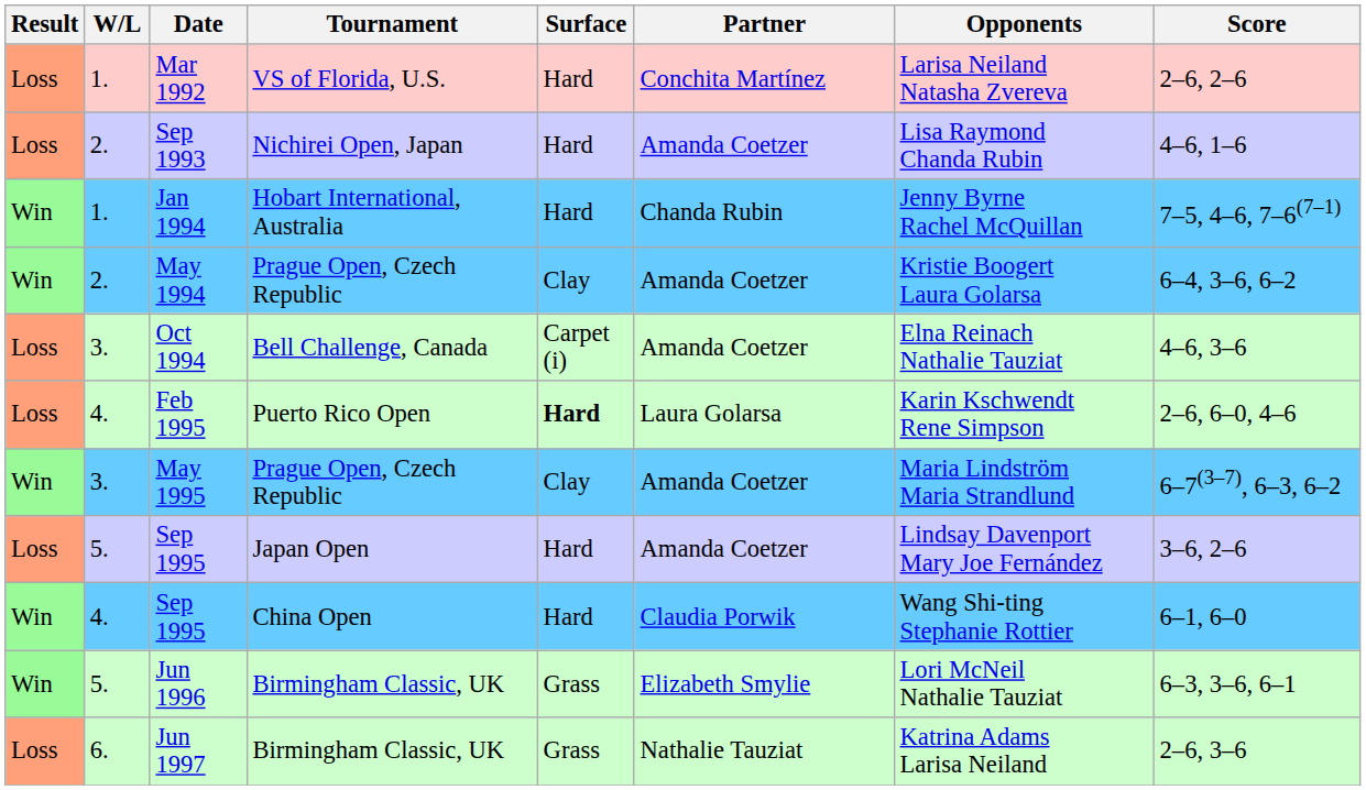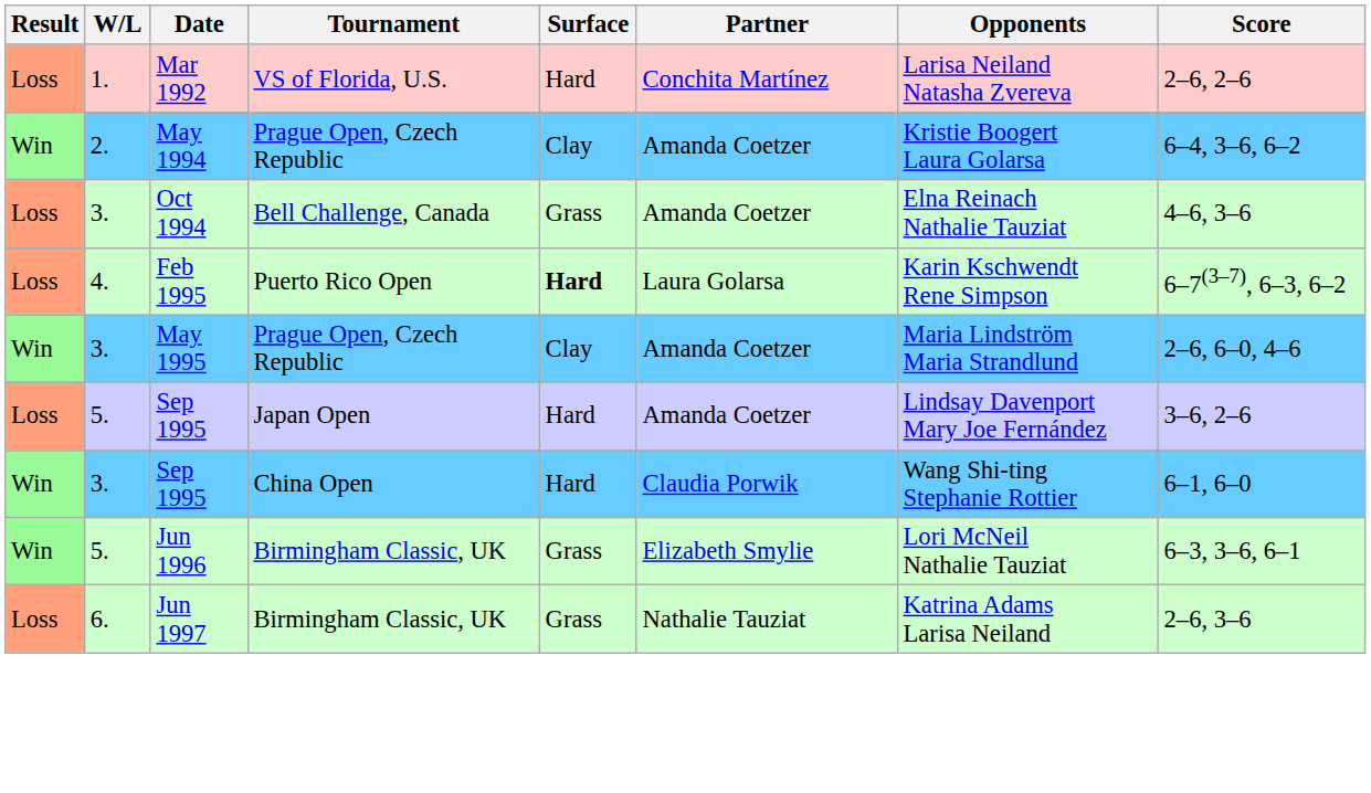 <table class="sortable wikitable">
 <tr>
 <th>Result</th>
 <th style="width:35px" class="unsortable">W/L</th>
 <th style="width:55px">Date</th>
 <th style="width:180px">Tournament</th>
 <th style="width:55px">Surface</th>
 <th style="width:160px">Partner</th>
 <th style="width:160px">Opponents</th>
 <th style="width:125px" class="unsortable">Score</th>
 </tr>
 <tr style="background:#fcc;">
 <td style="background:#ffa07a;">Loss</td>
 <td>1.</td>
 <td><a href='#'>Mar 1992</a></td>
 <td><a href='#'>VS of Florida</a>, U.S.</td>
 <td>Hard</td>
 <td> <a href='#'>Conchita Martínez</a></td>
 <td> <a href='#'>Larisa Neiland</a> <br>  <a href='#'>Natasha Zvereva</a></td>
 <td>2–6, 2–6</td>
 </tr>
-<tr style="background:#ccf;">
-<td style="background:#ffa07a;">Loss</td>
-<td>2.</td>
-<td><a href='#'>Sep 1993</a></td>
-<td><a href='#'>Nichirei Open</a>, Japan</td>
-<td>Hard</td>
-<td> <a href='#'>Amanda Coetzer</a></td>
-<td> <a href='#'>Lisa Raymond</a> <br>  <a href='#'>Chanda Rubin</a></td>
-<td>4–6, 1–6</td>
-</tr>
-<tr style="background:#6cf;">
-<td style="background:#98fb98;">Win</td>
-<td>1.</td>
-<td><a href='#'>Jan 1994</a></td>
-<td><a href='#'>Hobart International</a>, Australia</td>
-<td>Hard</td>
-<td> Chanda Rubin</td>
-<td> <a href='#'>Jenny Byrne</a> <br>  <a href='#'>Rachel McQuillan</a></td>
-<td>7–5, 4–6, 7–6<sup>(7–1)</sup></td>
-</tr>
 <tr style="background:#6cf;">
 <td style="background:#98fb98;">Win</td>
 <td>2.</td>
 <td><a href='#'>May 1994</a></td>
 <td><a href='#'>Prague Open</a>, Czech Republic</td>
 <td>Clay</td>
 <td> Amanda Coetzer</td>
 <td> <a href='#'>Kristie Boogert</a> <br>  <a href='#'>Laura Golarsa</a></td>
 <td>6–4, 3–6, 6–2</td>
 </tr>
 <tr style="background:#cfc;">
 <td style="background:#ffa07a;">Loss</td>
 <td>3.</td>
 <td><a href='#'>Oct 1994</a></td>
 <td><a href='#'>Bell Challenge</a>, Canada</td>
-<td>Carpet (i)</td>
+<td>Grass</td>
 <td> Amanda Coetzer</td>
 <td> <a href='#'>Elna Reinach</a> <br>  <a href='#'>Nathalie Tauziat</a></td>
 <td>4–6, 3–6</td>
 </tr>
 <tr style="background:#cfc;">
 <td style="background:#ffa07a;">Loss</td>
 <td>4.</td>
 <td><a href='#'>Feb 1995</a></td>
 <td>Puerto Rico Open</td>
 <td><strong>Hard</strong></td>
 <td> Laura Golarsa</td>
 <td> <a href='#'>Karin Kschwendt</a> <br>  <a href='#'>Rene Simpson</a></td>
-<td>2–6, 6–0, 4–6</td>
+<td>6–7<sup>(3–7)</sup>, 6–3, 6–2</td>
 </tr>
 <tr style="background:#6cf;">
 <td style="background:#98fb98;">Win</td>
 <td>3.</td>
 <td><a href='#'>May 1995</a></td>
 <td><a href='#'>Prague Open</a>, Czech Republic</td>
 <td>Clay</td>
 <td> Amanda Coetzer</td>
 <td> <a href='#'>Maria Lindström</a> <br>  <a href='#'>Maria Strandlund</a></td>
-<td>6–7<sup>(3–7)</sup>, 6–3, 6–2</td>
+<td>2–6, 6–0, 4–6</td>
 </tr>
 <tr style="background:#ccf;">
 <td style="background:#ffa07a;">Loss</td>
 <td>5.</td>
 <td><a href='#'>Sep 1995</a></td>
 <td>Japan Open</td>
 <td>Hard</td>
 <td> Amanda Coetzer</td>
 <td> <a href='#'>Lindsay Davenport</a> <br>  <a href='#'>Mary Joe Fernández</a></td>
 <td>3–6, 2–6</td>
 </tr>
 <tr style="background:#6cf;">
 <td style="background:#98fb98;">Win</td>
-<td>4.</td>
+<td>3.</td>
 <td><a href='#'>Sep 1995</a></td>
 <td>China Open</td>
 <td>Hard</td>
 <td> <a href='#'>Claudia Porwik</a></td>
 <td> Wang Shi-ting <br>  <a href='#'>Stephanie Rottier</a></td>
 <td>6–1, 6–0</td>
 </tr>
 <tr style="background:#cfc;">
 <td style="background:#98fb98;">Win</td>
 <td>5.</td>
 <td><a href='#'>Jun 1996</a></td>
 <td><a href='#'>Birmingham Classic</a>, UK</td>
 <td>Grass</td>
 <td> <a href='#'>Elizabeth Smylie</a></td>
 <td> <a href='#'>Lori McNeil</a> <br>  Nathalie Tauziat</td>
 <td>6–3, 3–6, 6–1</td>
 </tr>
 <tr style="background:#cfc;">
 <td style="background:#ffa07a;">Loss</td>
 <td>6.</td>
 <td><a href='#'>Jun 1997</a></td>
 <td>Birmingham Classic, UK</td>
 <td>Grass</td>
 <td> Nathalie Tauziat</td>
 <td> <a href='#'>Katrina Adams</a> <br>  Larisa Neiland</td>
 <td>2–6, 3–6</td>
 </tr>
 </table>
